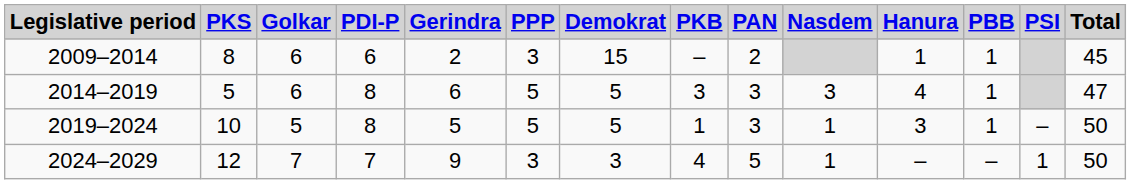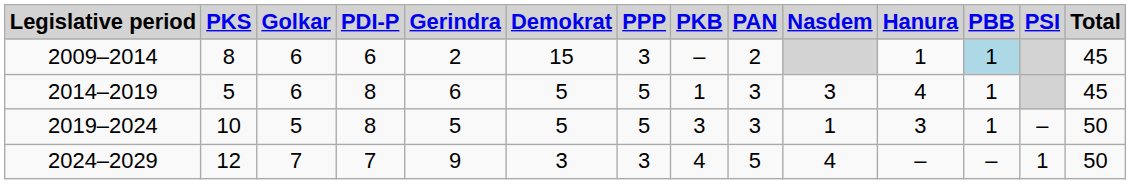 <table class="wikitable" style="text-align:center">
 <tr bgcolor=#D3D3D3>
 <td><strong>Legislative period</strong></td>
 <td><strong><a href='#'>PKS</a></strong></td>
 <td><strong><a href='#'>Golkar</a></strong></td>
 <td><strong><a href='#'>PDI-P</a></strong></td>
 <td><strong><a href='#'>Gerindra</a></strong></td>
+<td><strong><a href='#'>Demokrat</a></strong></td>
 <td><strong><a href='#'>PPP</a></strong></td>
-<td><strong><a href='#'>Demokrat</a></strong></td>
 <td><strong><a href='#'>PKB</a></strong></td>
 <td><strong><a href='#'>PAN</a></strong></td>
 <td><strong><a href='#'>Nasdem</a></strong></td>
 <td><strong><a href='#'>Hanura</a></strong></td>
 <td><strong><a href='#'>PBB</a></strong></td>
 <td><strong><a href='#'>PSI</a></strong></td>
 <td><strong>Total</strong></td>
 </tr>
 <tr>
 <td>2009–2014</td>
 <td>8</td>
 <td>6</td>
 <td>6</td>
 <td>2</td>
+<td>15</td>
 <td>3</td>
-<td>15</td>
 <td>–</td>
 <td>2</td>
 <td bgcolor="#D3D3D3"></td>
 <td>1</td>
-<td>1</td>
+<td style="background: lightblue;">1</td>
 <td bgcolor="#D3D3D3"></td>
 <td>45</td>
 </tr>
 <tr>
 <td>2014–2019</td>
 <td>5</td>
 <td>6</td>
 <td>8</td>
 <td>6</td>
 <td>5</td>
 <td>5</td>
-<td>3</td>
+<td>1</td>
 <td>3</td>
 <td>3</td>
 <td>4</td>
 <td>1</td>
 <td bgcolor="#D3D3D3"></td>
-<td>47</td>
+<td>45</td>
 </tr>
 <tr>
 <td>2019–2024</td>
 <td>10</td>
 <td>5</td>
 <td>8</td>
 <td>5</td>
 <td>5</td>
 <td>5</td>
-<td>1</td>
+<td>3</td>
 <td>3</td>
 <td>1</td>
 <td>3</td>
 <td>1</td>
 <td>–</td>
 <td>50</td>
 </tr>
 <tr>
 <td>2024–2029</td>
 <td>12</td>
 <td>7</td>
 <td>7</td>
 <td>9</td>
 <td>3</td>
 <td>3</td>
 <td>4</td>
 <td>5</td>
-<td>1</td>
+<td>4</td>
 <td>–</td>
 <td>–</td>
 <td>1</td>
 <td>50</td>
 </tr>
 </table>
